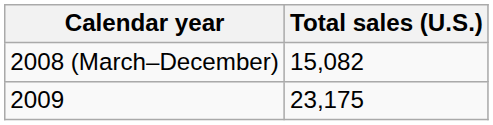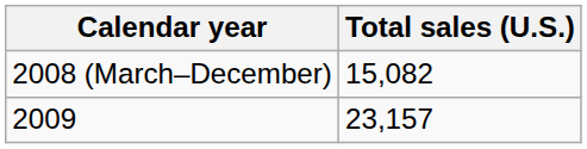 <table class="wikitable">
 <tr>
 <th>Calendar year</th>
 <th>Total sales (U.S.)</th>
 </tr>
 <tr>
 <td>2008 (March–December)</td>
 <td>15,082</td>
 </tr>
 <tr>
 <td>2009</td>
-<td>23,175</td>
+<td>23,157</td>
 </tr>
 </table>
